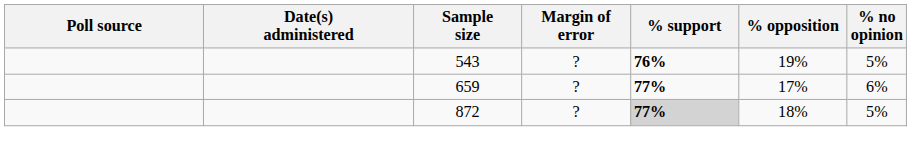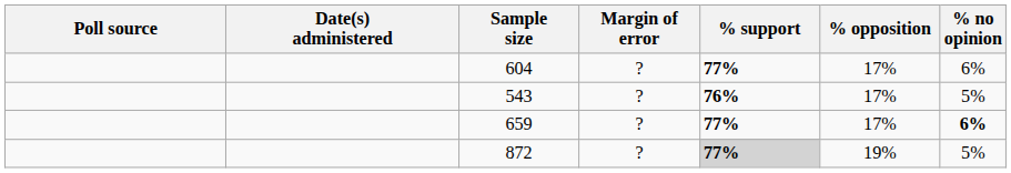 <table class="wikitable">
 <tr style="text-align:right;">
 <th style="width:190px;">Poll source</th>
 <th style="width:200px;">Date(s)<br>administered</th>
 <th style="width:100px;">Sample<br>size</th>
 <th style="width:100px;">Margin of<br>error</th>
 <th style="width:100px;">% support</th>
 <th style="width:100px;">% opposition</th>
 <th style="width:40px;">% no opinion</th>
 </tr>
 <tr>
 <td></td>
 <td align=center></td>
+<td align=center>604</td>
+<td align=center>?</td>
+<td><strong>77%</strong></td>
+<td align=center>17%</td>
+<td align=center>6%</td>
+</tr>
+<tr>
+<td></td>
+<td align=center></td>
 <td align=center>543</td>
 <td align=center>?</td>
 <td><strong>76%</strong></td>
-<td align=center>19%</td>
+<td align=center>17%</td>
 <td align=center>5%</td>
 </tr>
 <tr>
 <td></td>
 <td align=center></td>
 <td align=center>659</td>
 <td align=center>?</td>
 <td><strong>77%</strong></td>
 <td align=center>17%</td>
-<td align=center>6%</td>
+<td align=center><strong>6%</strong></td>
 </tr>
 <tr>
 <td></td>
 <td align=center></td>
 <td align=center>872</td>
 <td align=center>?</td>
 <td style="background: lightgrey;"><strong>77%</strong></td>
-<td align=center>18%</td>
+<td align=center>19%</td>
 <td align=center>5%</td>
 </tr>
 </table>
